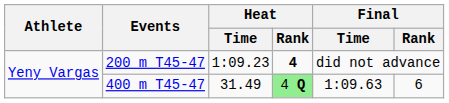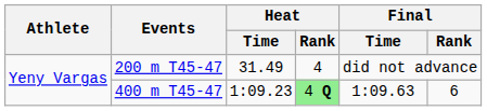 <table class=wikitable style="font-size:90%">
 <tr>
 <th rowspan="2">Athlete</th>
 <th rowspan="2">Events</th>
 <th colspan="2">Heat</th>
 <th colspan="2">Final</th>
 </tr>
 <tr>
 <th>Time</th>
 <th>Rank</th>
 <th>Time</th>
 <th>Rank</th>
 </tr>
 <tr align=center>
 <td align=left rowspan=2><a href='#'>Yeny Vargas</a></td>
 <td align=left><a href='#'>200 m T45-47</a></td>
-<td>1:09.23</td>
-<td><strong>4</strong></td>
+<td>31.49</td>
+<td>4</td>
 <td colspan=2>did not advance</td>
 </tr>
 <tr align=center>
 <td align=left><a href='#'>400 m T45-47</a></td>
-<td>31.49</td>
+<td>1:09.23</td>
 <td style="background: lightgreen;">4 <strong>Q</strong></td>
 <td>1:09.63</td>
 <td>6</td>
 </tr>
 </table>
